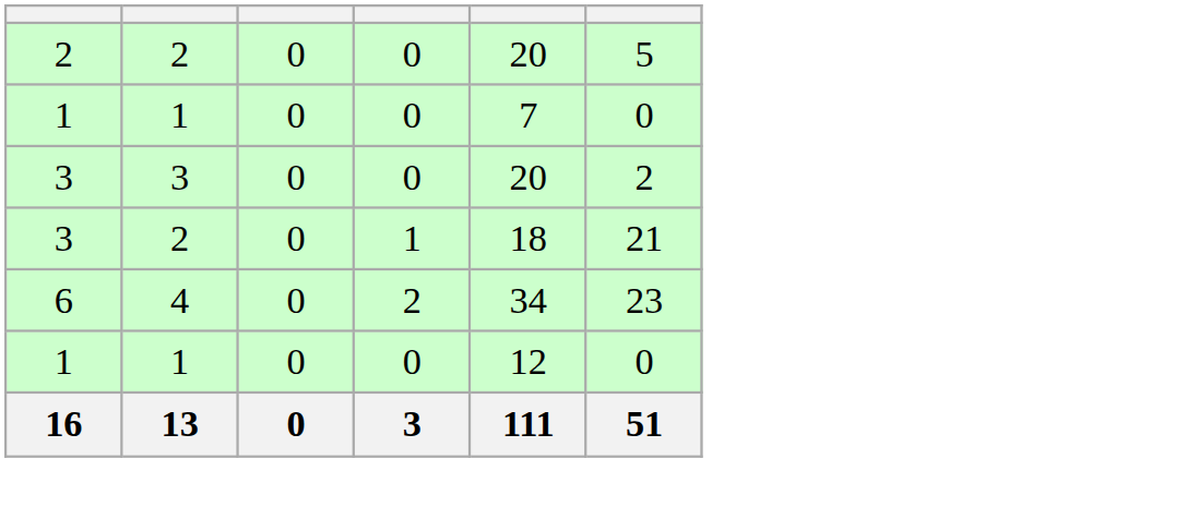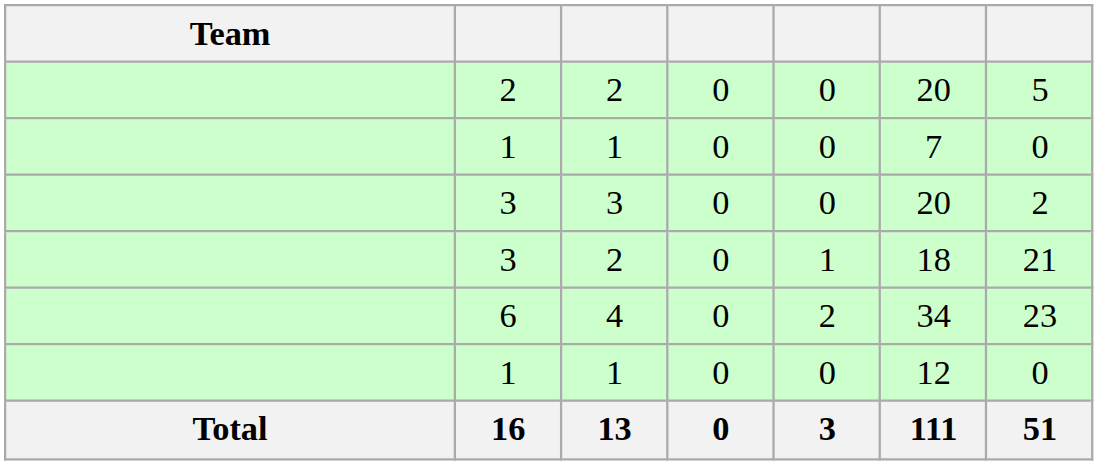 <table class="wikitable" style="font-size:95%; text-align:center">
 <tr>
+<th width=192>Team</th>
 <th width=40></th>
 <th width=40></th>
 <th width=40></th>
 <th width=40></th>
 <th width=40></th>
 <th width=40></th>
 </tr>
 <tr style="background:#ccffcc;">
+<td align=left></td>
 <td>2</td>
 <td>2</td>
 <td>0</td>
 <td>0</td>
 <td>20</td>
 <td>5</td>
 </tr>
 <tr style="background:#ccffcc;">
+<td align=left></td>
 <td>1</td>
 <td>1</td>
 <td>0</td>
 <td>0</td>
 <td>7</td>
 <td>0</td>
 </tr>
 <tr style="background:#ccffcc;">
+<td align=left></td>
 <td>3</td>
 <td>3</td>
 <td>0</td>
 <td>0</td>
 <td>20</td>
 <td>2</td>
 </tr>
 <tr style="background:#ccffcc;">
+<td align=left></td>
 <td>3</td>
 <td>2</td>
 <td>0</td>
 <td>1</td>
 <td>18</td>
 <td>21</td>
 </tr>
 <tr style="background:#ccffcc;">
+<td align=left></td>
 <td>6</td>
 <td>4</td>
 <td>0</td>
 <td>2</td>
 <td>34</td>
 <td>23</td>
 </tr>
 <tr style="background:#ccffcc;">
+<td align=left></td>
 <td>1</td>
 <td>1</td>
 <td>0</td>
 <td>0</td>
 <td>12</td>
 <td>0</td>
 </tr>
 <tr>
+<th>Total</th>
 <th>16</th>
 <th>13</th>
 <th>0</th>
 <th>3</th>
 <th>111</th>
 <th>51</th>
 </tr>
 </table>
